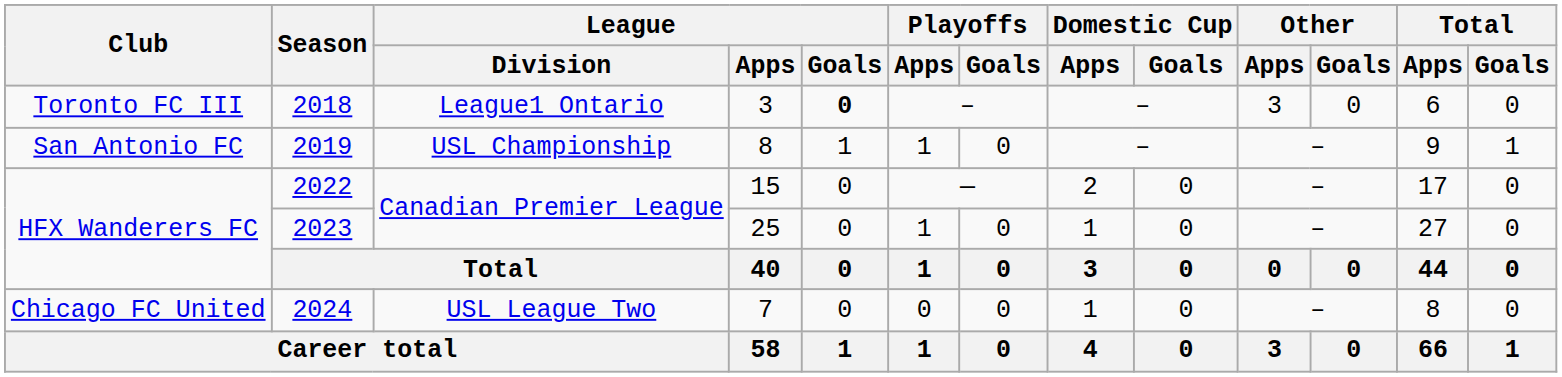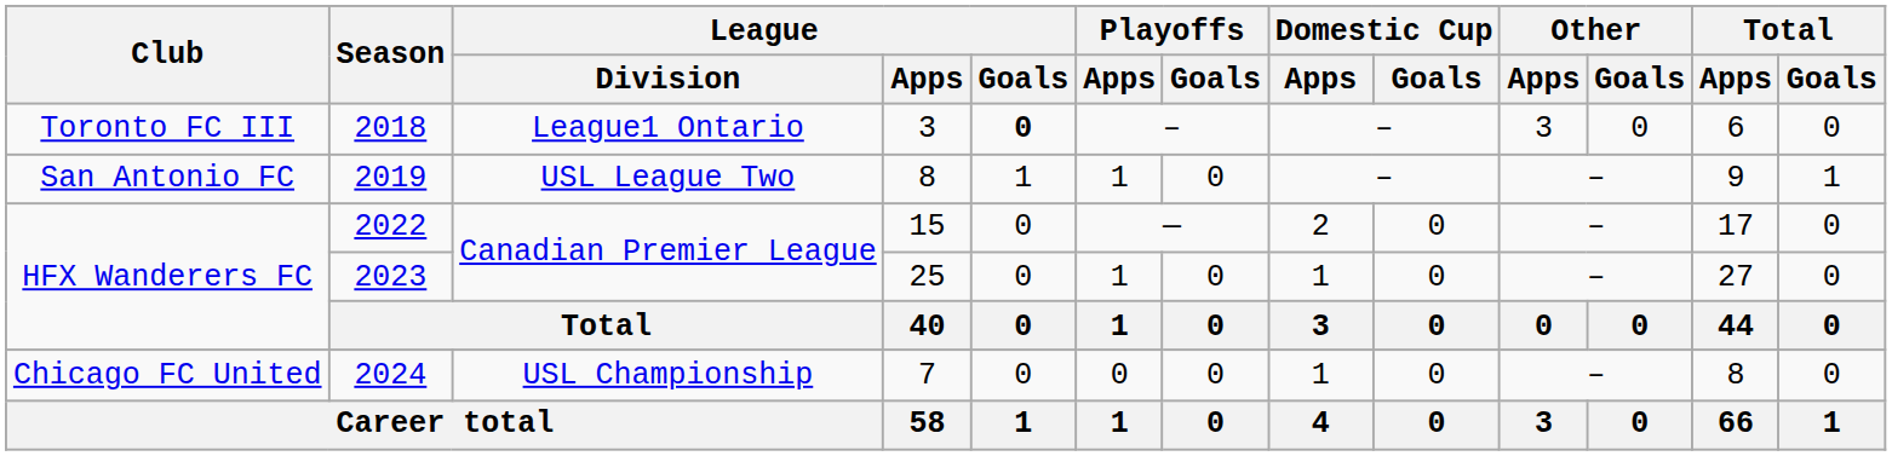 <table class="wikitable" style="text-align: center">
 <tr>
 <th rowspan="2">Club</th>
 <th rowspan="2">Season</th>
 <th colspan="3">League</th>
 <th colspan="2">Playoffs</th>
 <th colspan="2">Domestic Cup</th>
 <th colspan="2">Other</th>
 <th colspan="2">Total</th>
 </tr>
 <tr>
 <th>Division</th>
 <th>Apps</th>
 <th>Goals</th>
 <th>Apps</th>
 <th>Goals</th>
 <th>Apps</th>
 <th>Goals</th>
 <th>Apps</th>
 <th>Goals</th>
 <th>Apps</th>
 <th>Goals</th>
 </tr>
 <tr>
 <td><a href='#'>Toronto FC III</a></td>
 <td><a href='#'>2018</a></td>
 <td><a href='#'>League1 Ontario</a></td>
 <td>3</td>
 <td><strong>0</strong></td>
 <td colspan="2">–</td>
 <td colspan="2">–</td>
 <td>3</td>
 <td>0</td>
 <td>6</td>
 <td>0</td>
 </tr>
 <tr>
 <td><a href='#'>San Antonio FC</a></td>
 <td><a href='#'>2019</a></td>
-<td><a href='#'>USL Championship</a></td>
+<td><a href='#'>USL League Two</a></td>
 <td>8</td>
 <td>1</td>
 <td>1</td>
 <td>0</td>
 <td colspan="2">–</td>
 <td colspan="2">–</td>
 <td>9</td>
 <td>1</td>
 </tr>
 <tr>
 <td rowspan=3><a href='#'>HFX Wanderers FC</a></td>
 <td><a href='#'>2022</a></td>
 <td rowspan=2><a href='#'>Canadian Premier League</a></td>
 <td>15</td>
 <td>0</td>
 <td colspan="2">—</td>
 <td>2</td>
 <td>0</td>
 <td colspan="2">–</td>
 <td>17</td>
 <td>0</td>
 </tr>
 <tr>
 <td><a href='#'>2023</a></td>
 <td>25</td>
 <td>0</td>
 <td>1</td>
 <td>0</td>
 <td>1</td>
 <td>0</td>
 <td colspan="2">–</td>
 <td>27</td>
 <td>0</td>
 </tr>
 <tr>
 <th colspan="2">Total</th>
 <th>40</th>
 <th>0</th>
 <th>1</th>
 <th>0</th>
 <th>3</th>
 <th>0</th>
 <th>0</th>
 <th>0</th>
 <th>44</th>
 <th>0</th>
 </tr>
 <tr>
 <td><a href='#'>Chicago FC United</a></td>
 <td><a href='#'>2024</a></td>
-<td><a href='#'>USL League Two</a></td>
+<td><a href='#'>USL Championship</a></td>
 <td>7</td>
 <td>0</td>
 <td>0</td>
 <td>0</td>
 <td>1</td>
 <td>0</td>
 <td colspan="2">–</td>
 <td>8</td>
 <td>0</td>
 </tr>
 <tr>
 <th colspan="3"><strong>Career total</strong></th>
 <th>58</th>
 <th>1</th>
 <th>1</th>
 <th>0</th>
 <th>4</th>
 <th>0</th>
 <th>3</th>
 <th>0</th>
 <th>66</th>
 <th>1</th>
 </tr>
 </table>
